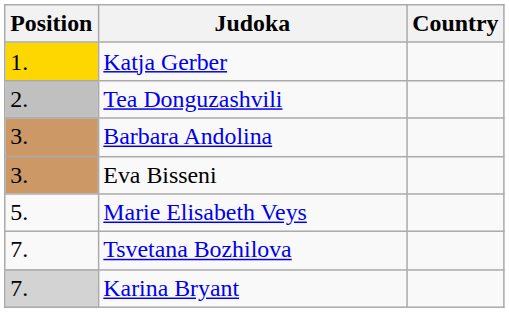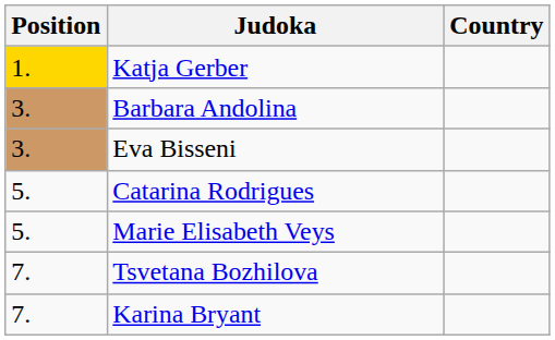 <table class=wikitable>
 <tr>
 <th width=10>Position</th>
 <th width=200>Judoka</th>
 <th width=10>Country</th>
 </tr>
 <tr>
 <td bgcolor=gold>1.</td>
 <td><a href='#'>Katja Gerber</a></td>
-<td></td>
-</tr>
-<tr>
-<td bgcolor="silver">2.</td>
-<td><a href='#'>Tea Donguzashvili</a></td>
 <td></td>
 </tr>
 <tr>
 <td bgcolor="CC9966">3.</td>
 <td><a href='#'>Barbara Andolina</a></td>
 <td></td>
 </tr>
 <tr>
 <td bgcolor="CC9966">3.</td>
 <td>Eva Bisseni</td>
 <td></td>
 </tr>
 <tr>
 <td>5.</td>
+<td><a href='#'>Catarina Rodrigues</a></td>
+<td></td>
+</tr>
+<tr>
+<td>5.</td>
 <td><a href='#'>Marie Elisabeth Veys</a></td>
 <td></td>
 </tr>
 <tr>
 <td>7.</td>
 <td><a href='#'>Tsvetana Bozhilova</a></td>
 <td></td>
 </tr>
 <tr>
-<td style="background: lightgrey;">7.</td>
+<td>7.</td>
 <td><a href='#'>Karina Bryant</a></td>
 <td></td>
 </tr>
 </table>
